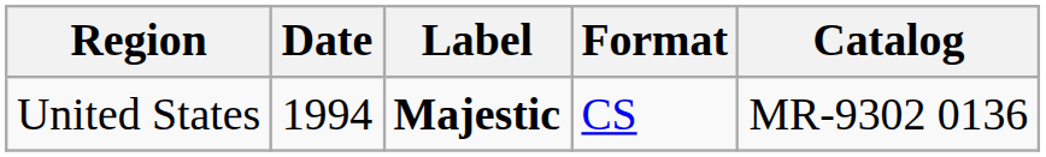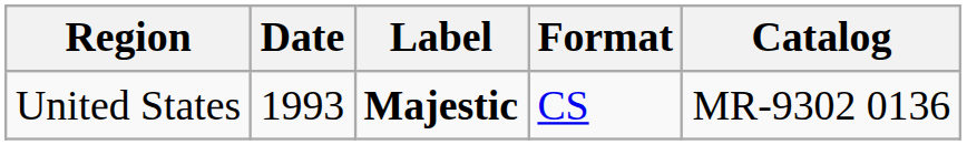 <table class="wikitable">
 <tr>
 <th>Region</th>
 <th>Date</th>
 <th>Label</th>
 <th>Format</th>
 <th>Catalog</th>
 </tr>
 <tr>
 <td>United States</td>
-<td>1994</td>
+<td>1993</td>
 <td><strong>Majestic</strong></td>
 <td><a href='#'>CS</a></td>
 <td>MR-9302 0136</td>
 </tr>
 </table>
